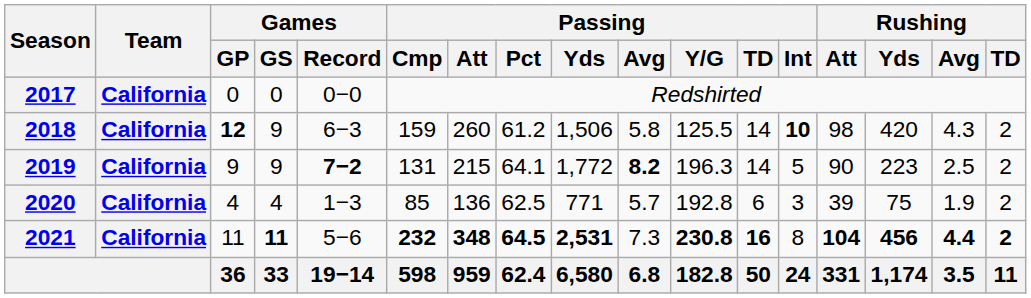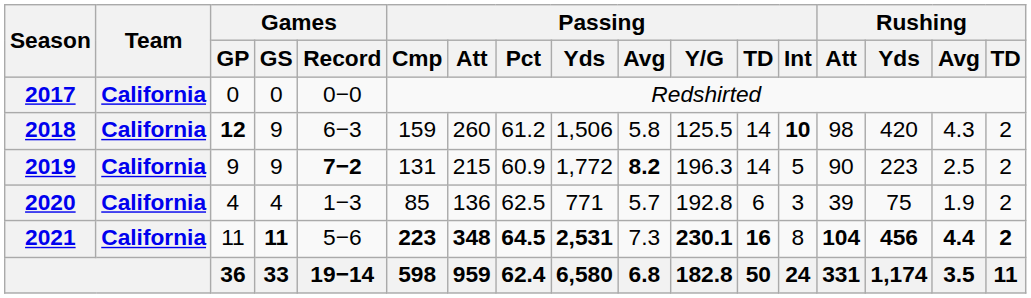 <table class="wikitable" style="text-align:center;">
 <tr>
 <th rowspan="2">Season</th>
 <th rowspan="2">Team</th>
 <th colspan="3">Games</th>
 <th colspan="8">Passing</th>
 <th colspan="4">Rushing</th>
 </tr>
 <tr>
 <th>GP</th>
 <th>GS</th>
 <th>Record</th>
 <th>Cmp</th>
 <th>Att</th>
 <th>Pct</th>
 <th>Yds</th>
 <th>Avg</th>
 <th>Y/G</th>
 <th>TD</th>
 <th>Int</th>
 <th>Att</th>
 <th>Yds</th>
 <th>Avg</th>
 <th>TD</th>
 </tr>
 <tr>
 <th><a href='#'>2017</a></th>
 <th><a href='#'>California</a></th>
 <td>0</td>
 <td>0</td>
 <td>0−0</td>
 <td colspan="12"> <em>Redshirted</em></td>
 </tr>
 <tr>
 <th><a href='#'>2018</a></th>
 <th><a href='#'>California</a></th>
 <td><strong>12</strong></td>
 <td>9</td>
 <td>6−3</td>
 <td>159</td>
 <td>260</td>
 <td>61.2</td>
 <td>1,506</td>
 <td>5.8</td>
 <td>125.5</td>
 <td>14</td>
 <td><strong>10</strong></td>
 <td>98</td>
 <td>420</td>
 <td>4.3</td>
 <td>2</td>
 </tr>
 <tr>
 <th><a href='#'>2019</a></th>
 <th><a href='#'>California</a></th>
 <td>9</td>
 <td>9</td>
 <td><strong>7−2</strong></td>
 <td>131</td>
 <td>215</td>
-<td>64.1</td>
+<td>60.9</td>
 <td>1,772</td>
 <td><strong>8.2</strong></td>
 <td>196.3</td>
 <td>14</td>
 <td>5</td>
 <td>90</td>
 <td>223</td>
 <td>2.5</td>
 <td>2</td>
 </tr>
 <tr>
 <th><a href='#'>2020</a></th>
 <th><a href='#'>California</a></th>
 <td>4</td>
 <td>4</td>
 <td>1−3</td>
 <td>85</td>
 <td>136</td>
 <td>62.5</td>
 <td>771</td>
 <td>5.7</td>
 <td>192.8</td>
 <td>6</td>
 <td>3</td>
 <td>39</td>
 <td>75</td>
 <td>1.9</td>
 <td>2</td>
 </tr>
 <tr>
 <th><a href='#'>2021</a></th>
 <th><a href='#'>California</a></th>
 <td>11</td>
 <td><strong>11</strong></td>
 <td>5−6</td>
-<td><strong>232</strong></td>
+<td><strong>223</strong></td>
 <td><strong>348</strong></td>
 <td><strong>64.5</strong></td>
 <td><strong>2,531</strong></td>
 <td>7.3</td>
-<td><strong>230.8</strong></td>
+<td><strong>230.1</strong></td>
 <td><strong>16</strong></td>
 <td>8</td>
 <td><strong>104</strong></td>
 <td><strong>456</strong></td>
 <td><strong>4.4</strong></td>
 <td><strong>2</strong></td>
 </tr>
 <tr>
 <th colspan="2"></th>
 <th>36</th>
 <th>33</th>
 <th>19−14</th>
 <th>598</th>
 <th>959</th>
 <th>62.4</th>
 <th>6,580</th>
 <th>6.8</th>
 <th>182.8</th>
 <th>50</th>
 <th>24</th>
 <th>331</th>
 <th>1,174</th>
 <th>3.5</th>
 <th>11</th>
 </tr>
 </table>
